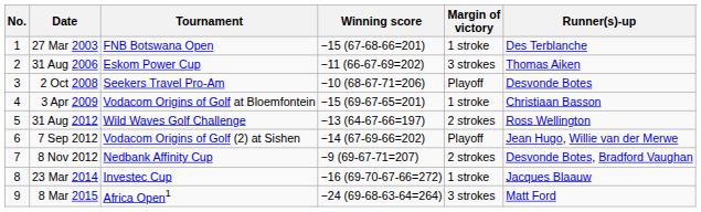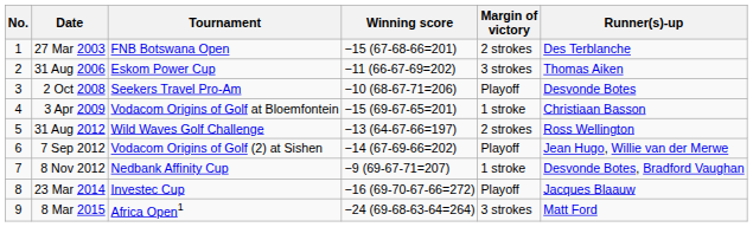 <table class="wikitable" style="font-size:95%;">
 <tr>
 <th>No.</th>
 <th>Date</th>
 <th>Tournament</th>
 <th>Winning score</th>
 <th>Margin of<br>victory</th>
 <th>Runner(s)-up</th>
 </tr>
 <tr>
 <td align=center>1</td>
 <td align=right>27 Mar <a href='#'>2003</a></td>
 <td><a href='#'>FNB Botswana Open</a></td>
 <td>−15 (67-68-66=201)</td>
-<td>1 stroke</td>
+<td>2 strokes</td>
 <td> <a href='#'>Des Terblanche</a></td>
 </tr>
 <tr>
 <td align=center>2</td>
 <td align=right>31 Aug <a href='#'>2006</a></td>
 <td><a href='#'>Eskom Power Cup</a></td>
 <td>−11 (66-67-69=202)</td>
 <td>3 strokes</td>
 <td> <a href='#'>Thomas Aiken</a></td>
 </tr>
 <tr>
 <td align=center>3</td>
 <td align=right>2 Oct <a href='#'>2008</a></td>
 <td><a href='#'>Seekers Travel Pro-Am</a></td>
 <td>−10 (68-67-71=206)</td>
 <td>Playoff</td>
 <td> <a href='#'>Desvonde Botes</a></td>
 </tr>
 <tr>
 <td align=center>4</td>
 <td align=right>3 Apr <a href='#'>2009</a></td>
 <td><a href='#'>Vodacom Origins of Golf</a> at Bloemfontein</td>
 <td>−15 (69-67-65=201)</td>
 <td>1 stroke</td>
 <td> <a href='#'>Christiaan Basson</a></td>
 </tr>
 <tr>
 <td align=center>5</td>
 <td align=right>31 Aug <a href='#'>2012</a></td>
 <td><a href='#'>Wild Waves Golf Challenge</a></td>
 <td>−13 (64-67-66=197)</td>
 <td>2 strokes</td>
 <td> <a href='#'>Ross Wellington</a></td>
 </tr>
 <tr>
 <td align=center>6</td>
 <td align=right>7 Sep 2012</td>
 <td><a href='#'>Vodacom Origins of Golf</a> (2) at Sishen</td>
 <td>−14 (67-69-66=202)</td>
 <td>Playoff</td>
 <td> <a href='#'>Jean Hugo</a>,  <a href='#'>Willie van der Merwe</a></td>
 </tr>
 <tr>
 <td align=center>7</td>
 <td align=right>8 Nov 2012</td>
 <td><a href='#'>Nedbank Affinity Cup</a></td>
 <td>−9 (69-67-71=207)</td>
-<td>2 strokes</td>
+<td>1 stroke</td>
 <td> <a href='#'>Desvonde Botes</a>,  <a href='#'>Bradford Vaughan</a></td>
 </tr>
 <tr>
 <td align=center>8</td>
 <td align=right>23 Mar <a href='#'>2014</a></td>
 <td><a href='#'>Investec Cup</a></td>
 <td>−16 (69-70-67-66=272)</td>
-<td>1 stroke</td>
+<td>Playoff</td>
 <td> <a href='#'>Jacques Blaauw</a></td>
 </tr>
 <tr>
 <td align=center>9</td>
 <td align=right>8 Mar <a href='#'>2015</a></td>
 <td><a href='#'>Africa Open</a><sup>1</sup></td>
 <td>−24 (69-68-63-64=264)</td>
 <td>3 strokes</td>
 <td> <a href='#'>Matt Ford</a></td>
 </tr>
 </table>
